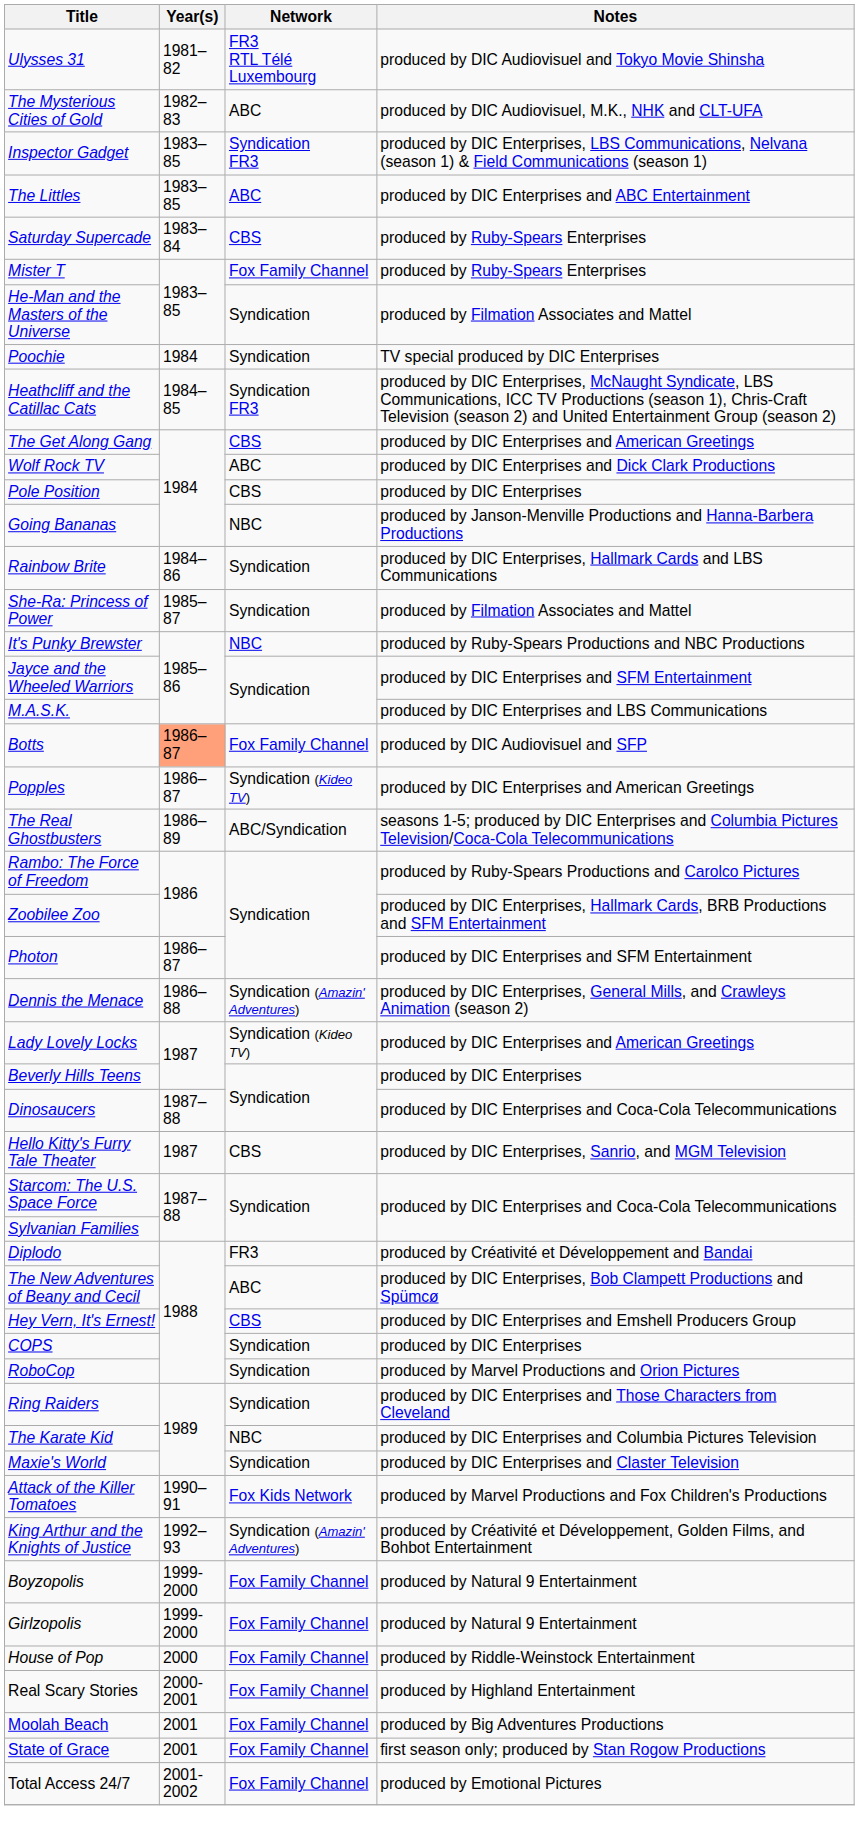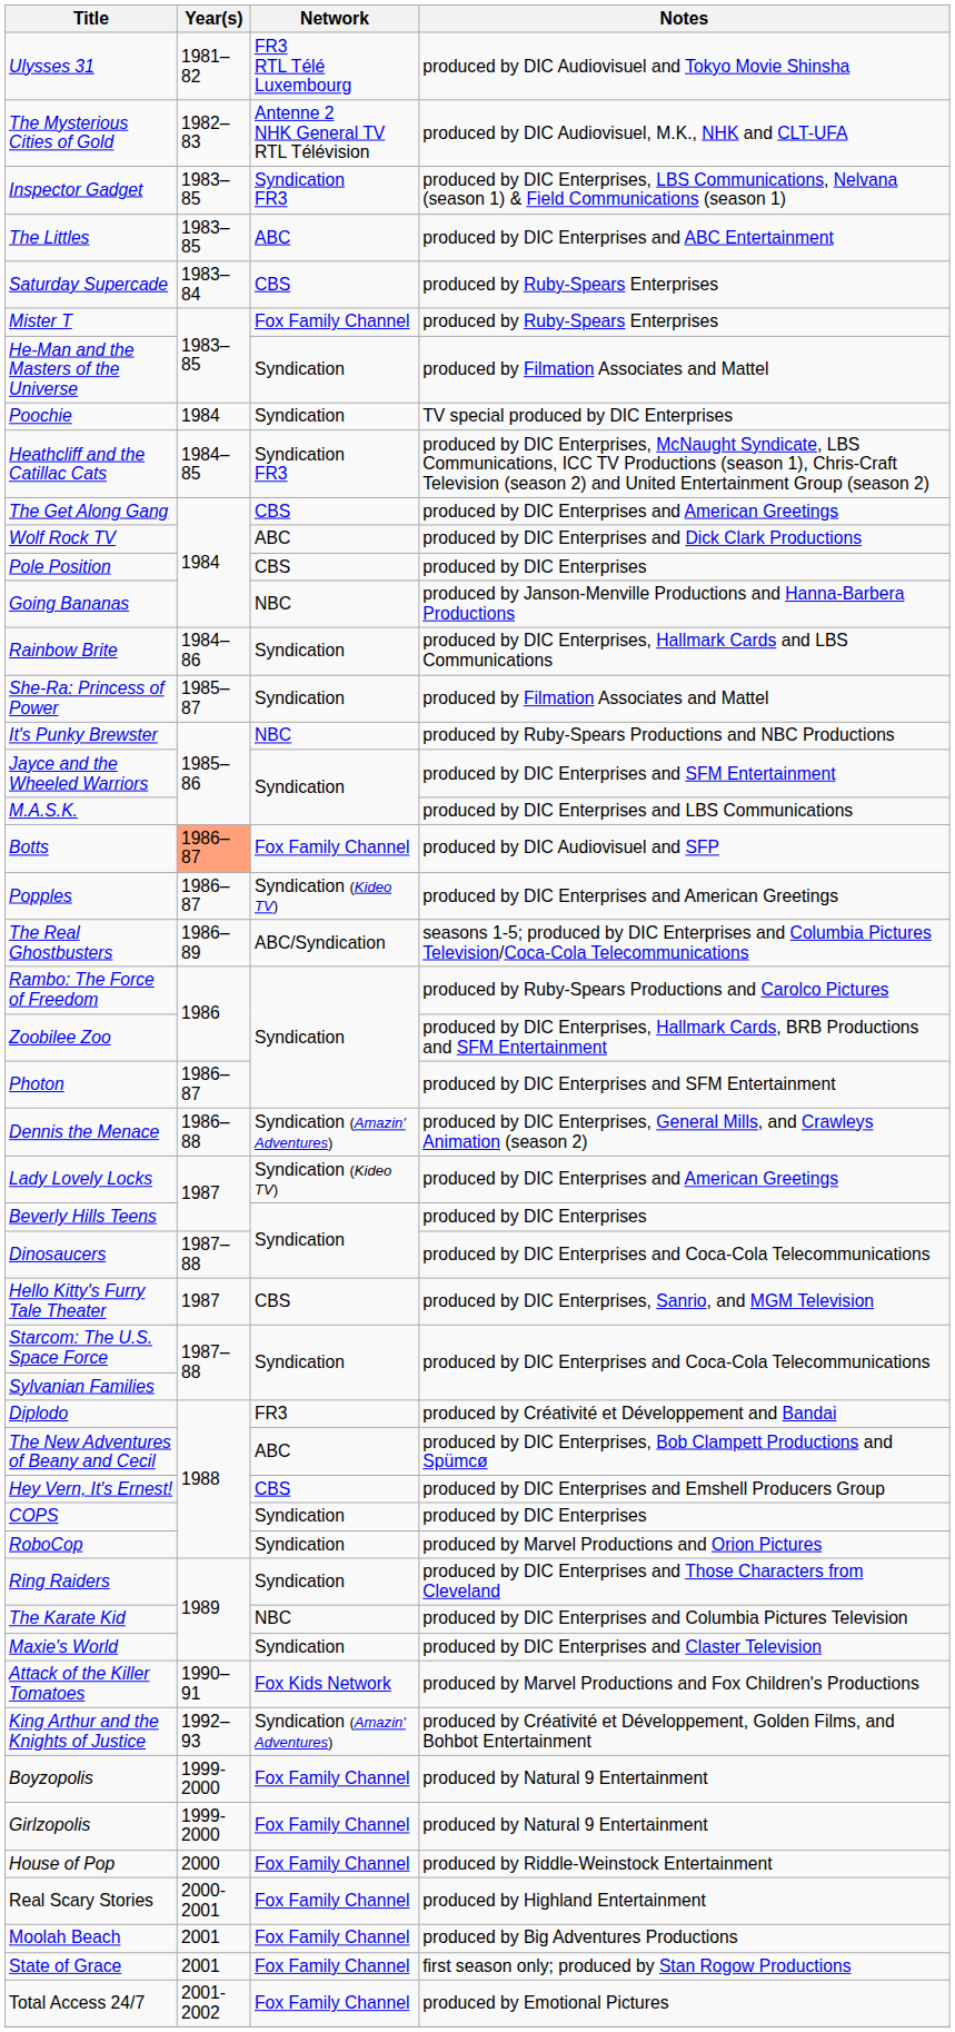 <table class="wikitable sortable mw-collapsible">
 <tr>
 <th>Title</th>
 <th>Year(s)</th>
 <th>Network</th>
 <th>Notes</th>
 </tr>
 <tr>
 <td><em><a href='#'>Ulysses 31</a></em></td>
 <td>1981–82</td>
 <td><a href='#'>FR3</a><br><a href='#'>RTL Télé Luxembourg</a></td>
 <td>produced by DIC Audiovisuel and <a href='#'>Tokyo Movie Shinsha</a></td>
 </tr>
 <tr>
 <td><em><a href='#'>The Mysterious Cities of Gold</a></em></td>
 <td>1982–83</td>
-<td>ABC</td>
+<td><a href='#'>Antenne 2</a><br><a href='#'>NHK General TV</a><br>RTL Télévision</td>
 <td>produced by DIC Audiovisuel, M.K., <a href='#'>NHK</a> and <a href='#'>CLT-UFA</a></td>
 </tr>
 <tr>
 <td><em><a href='#'>Inspector Gadget</a></em></td>
 <td>1983–85</td>
 <td><a href='#'>Syndication</a><br><a href='#'>FR3</a></td>
 <td>produced by DIC Enterprises, <a href='#'>LBS Communications</a>, <a href='#'>Nelvana</a> (season 1) & <a href='#'>Field Communications</a> (season 1)</td>
 </tr>
 <tr>
 <td><em><a href='#'>The Littles</a></em></td>
 <td>1983–85</td>
 <td><a href='#'>ABC</a></td>
 <td>produced by DIC Enterprises and <a href='#'>ABC Entertainment</a></td>
 </tr>
 <tr>
 <td><em><a href='#'>Saturday Supercade</a></em></td>
 <td>1983–84</td>
 <td><a href='#'>CBS</a></td>
 <td>produced by <a href='#'>Ruby-Spears</a> Enterprises</td>
 </tr>
 <tr>
 <td><em><a href='#'>Mister T</a></em></td>
 <td rowspan="2">1983–85</td>
 <td><a href='#'>Fox Family Channel</a></td>
 <td>produced by <a href='#'>Ruby-Spears</a> Enterprises</td>
 </tr>
 <tr>
 <td><em><a href='#'>He-Man and the Masters of the Universe</a></em></td>
 <td>Syndication</td>
 <td>produced by <a href='#'>Filmation</a> Associates and Mattel</td>
 </tr>
 <tr>
 <td><em><a href='#'>Poochie</a></em></td>
 <td>1984</td>
 <td>Syndication</td>
 <td>TV special produced by DIC Enterprises</td>
 </tr>
 <tr>
 <td><em><a href='#'>Heathcliff and the Catillac Cats</a></em></td>
 <td>1984–85</td>
 <td>Syndication<br><a href='#'>FR3</a></td>
 <td>produced by DIC Enterprises, <a href='#'>McNaught Syndicate</a>, LBS Communications, ICC TV Productions (season 1), Chris-Craft Television (season 2) and United Entertainment Group (season 2)</td>
 </tr>
 <tr>
 <td><em><a href='#'>The Get Along Gang</a></em></td>
 <td rowspan="4">1984</td>
 <td><a href='#'>CBS</a></td>
 <td>produced by DIC Enterprises and <a href='#'>American Greetings</a></td>
 </tr>
 <tr>
 <td><em><a href='#'>Wolf Rock TV</a></em></td>
 <td>ABC</td>
 <td>produced by DIC Enterprises and <a href='#'>Dick Clark Productions</a></td>
 </tr>
 <tr>
 <td><em><a href='#'>Pole Position</a></em></td>
 <td>CBS</td>
 <td>produced by DIC Enterprises</td>
 </tr>
 <tr>
 <td><em><a href='#'>Going Bananas</a></em></td>
 <td>NBC</td>
 <td>produced by Janson-Menville Productions and <a href='#'>Hanna-Barbera Productions</a></td>
 </tr>
 <tr>
 <td><em><a href='#'>Rainbow Brite</a></em></td>
 <td>1984–86</td>
 <td>Syndication</td>
 <td>produced by DIC Enterprises, <a href='#'>Hallmark Cards</a> and LBS Communications</td>
 </tr>
 <tr>
 <td><em><a href='#'>She-Ra: Princess of Power</a></em></td>
 <td>1985–87</td>
 <td>Syndication</td>
 <td>produced by <a href='#'>Filmation</a> Associates and Mattel</td>
 </tr>
 <tr>
 <td><em><a href='#'>It's Punky Brewster</a></em></td>
 <td rowspan="3">1985–86</td>
 <td><a href='#'>NBC</a></td>
 <td>produced by Ruby-Spears Productions and NBC Productions</td>
 </tr>
 <tr>
 <td><em><a href='#'>Jayce and the Wheeled Warriors</a></em></td>
 <td rowspan="2">Syndication</td>
 <td>produced by DIC Enterprises and <a href='#'>SFM Entertainment</a></td>
 </tr>
 <tr>
 <td><em><a href='#'>M.A.S.K.</a></em></td>
 <td>produced by DIC Enterprises and LBS Communications</td>
 </tr>
 <tr>
 <td><em><a href='#'>Botts</a></em></td>
 <td style="background: lightsalmon;">1986–87</td>
 <td><a href='#'>Fox Family Channel</a></td>
 <td>produced by DIC Audiovisuel and <a href='#'>SFP</a></td>
 </tr>
 <tr>
 <td><em><a href='#'>Popples</a></em></td>
 <td>1986–87</td>
 <td>Syndication <small>(<em><a href='#'>Kideo TV</a></em>)</small></td>
 <td>produced by DIC Enterprises and American Greetings</td>
 </tr>
 <tr>
 <td><em><a href='#'>The Real Ghostbusters</a></em></td>
 <td>1986–89</td>
 <td>ABC/Syndication</td>
 <td>seasons 1-5; produced by DIC Enterprises and <a href='#'>Columbia Pictures Television</a>/<a href='#'>Coca-Cola Telecommunications</a></td>
 </tr>
 <tr>
 <td><em><a href='#'>Rambo: The Force of Freedom</a></em></td>
 <td rowspan="2">1986</td>
 <td rowspan="3">Syndication</td>
 <td>produced by Ruby-Spears Productions and <a href='#'>Carolco Pictures</a></td>
 </tr>
 <tr>
 <td><em><a href='#'>Zoobilee Zoo</a></em></td>
 <td>produced by DIC Enterprises, <a href='#'>Hallmark Cards</a>, BRB Productions and <a href='#'>SFM Entertainment</a></td>
 </tr>
 <tr>
 <td><em><a href='#'>Photon</a></em></td>
 <td>1986–87</td>
 <td>produced by DIC Enterprises and SFM Entertainment</td>
 </tr>
 <tr>
 <td><em><a href='#'>Dennis the Menace</a></em></td>
 <td>1986–88</td>
 <td>Syndication <small>(<em><a href='#'>Amazin' Adventures</a></em>)</small></td>
 <td>produced by DIC Enterprises, <a href='#'>General Mills</a>, and <a href='#'>Crawleys Animation</a> (season 2)</td>
 </tr>
 <tr>
 <td><em><a href='#'>Lady Lovely Locks</a></em></td>
 <td rowspan="2">1987</td>
 <td>Syndication <small>(<em>Kideo TV</em>)</small></td>
 <td>produced by DIC Enterprises and <a href='#'>American Greetings</a></td>
 </tr>
 <tr>
 <td><em><a href='#'>Beverly Hills Teens</a></em></td>
 <td rowspan="2">Syndication</td>
 <td>produced by DIC Enterprises</td>
 </tr>
 <tr>
 <td><em><a href='#'>Dinosaucers</a></em></td>
 <td>1987–88</td>
 <td>produced by DIC Enterprises and Coca-Cola Telecommunications</td>
 </tr>
 <tr>
 <td><em><a href='#'>Hello Kitty's Furry Tale Theater</a></em></td>
 <td>1987</td>
 <td>CBS</td>
 <td>produced by DIC Enterprises, <a href='#'>Sanrio</a>, and <a href='#'>MGM Television</a></td>
 </tr>
 <tr>
 <td><em><a href='#'>Starcom: The U.S. Space Force</a></em></td>
 <td rowspan="2">1987–88</td>
 <td rowspan="2">Syndication</td>
 <td rowspan="2">produced by DIC Enterprises and Coca-Cola Telecommunications</td>
 </tr>
 <tr>
 <td><em><a href='#'>Sylvanian Families</a></em></td>
 </tr>
 <tr>
 <td><em><a href='#'>Diplodo</a></em></td>
 <td rowspan="5">1988</td>
 <td>FR3</td>
 <td>produced by Créativité et Développement and <a href='#'>Bandai</a></td>
 </tr>
 <tr>
 <td><em><a href='#'>The New Adventures of Beany and Cecil</a></em></td>
 <td>ABC</td>
 <td>produced by DIC Enterprises, <a href='#'>Bob Clampett Productions</a> and <a href='#'>Spümcø</a></td>
 </tr>
 <tr>
 <td><em><a href='#'>Hey Vern, It's Ernest!</a></em></td>
 <td><a href='#'>CBS</a></td>
 <td>produced by DIC Enterprises and Emshell Producers Group</td>
 </tr>
 <tr>
 <td><em><a href='#'>COPS</a></em></td>
 <td>Syndication</td>
 <td>produced by DIC Enterprises</td>
 </tr>
 <tr>
 <td><em><a href='#'>RoboCop</a></em></td>
 <td>Syndication</td>
 <td>produced by Marvel Productions and <a href='#'>Orion Pictures</a></td>
 </tr>
 <tr>
 <td><em><a href='#'>Ring Raiders</a></em></td>
 <td rowspan="3">1989</td>
 <td>Syndication</td>
 <td>produced by DIC Enterprises and <a href='#'>Those Characters from Cleveland</a></td>
 </tr>
 <tr>
 <td><em><a href='#'>The Karate Kid</a></em></td>
 <td>NBC</td>
 <td>produced by DIC Enterprises and Columbia Pictures Television</td>
 </tr>
 <tr>
 <td><em><a href='#'>Maxie's World</a></em></td>
 <td>Syndication</td>
 <td>produced by DIC Enterprises and <a href='#'>Claster Television</a></td>
 </tr>
 <tr>
 <td><em><a href='#'>Attack of the Killer Tomatoes</a></em></td>
 <td>1990–91</td>
 <td><a href='#'>Fox Kids Network</a></td>
 <td>produced by Marvel Productions and Fox Children's Productions</td>
 </tr>
 <tr>
 <td><em><a href='#'>King Arthur and the Knights of Justice</a></em></td>
 <td>1992–93</td>
 <td>Syndication <small>(<em><a href='#'>Amazin' Adventures</a></em>)</small></td>
 <td>produced by Créativité et Développement, Golden Films, and Bohbot Entertainment</td>
 </tr>
 <tr>
 <td><em>Boyzopolis</em></td>
 <td>1999-2000</td>
 <td><a href='#'>Fox Family Channel</a></td>
 <td>produced by Natural 9 Entertainment</td>
 </tr>
 <tr>
 <td><em>Girlzopolis</em></td>
 <td>1999-2000</td>
 <td><a href='#'>Fox Family Channel</a></td>
 <td>produced by Natural 9 Entertainment</td>
 </tr>
 <tr>
 <td><em>House of Pop</td>
 <td>2000</td>
 <td><a href='#'>Fox Family Channel</a></td>
 <td>produced by Riddle-Weinstock Entertainment</td>
 </tr>
 <tr>
 <td></em>Real Scary Stories<em></td>
 <td>2000-2001</td>
 <td><a href='#'>Fox Family Channel</a></td>
 <td>produced by Highland Entertainment</td>
 </tr>
 <tr>
 <td></em><a href='#'>Moolah Beach</a><em></td>
 <td>2001</td>
 <td><a href='#'>Fox Family Channel</a></td>
 <td>produced by Big Adventures Productions</td>
 </tr>
 <tr>
 <td></em><a href='#'>State of Grace</a><em></td>
 <td>2001</td>
 <td><a href='#'>Fox Family Channel</a></td>
 <td>first season only; produced by <a href='#'>Stan Rogow Productions</a></td>
 </tr>
 <tr>
 <td></em>Total Access 24/7<em></td>
 <td>2001-2002</td>
 <td><a href='#'>Fox Family Channel</a></td>
 <td>produced by Emotional Pictures</td>
 </tr>
 <tr>
 </tr>
 </table>
